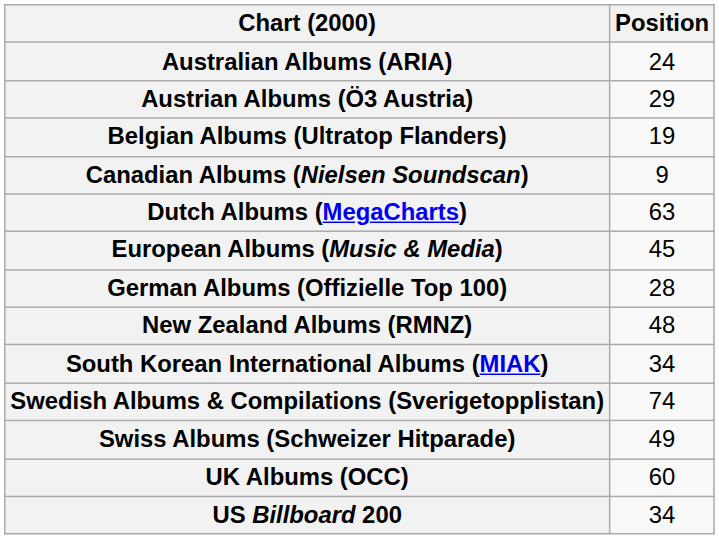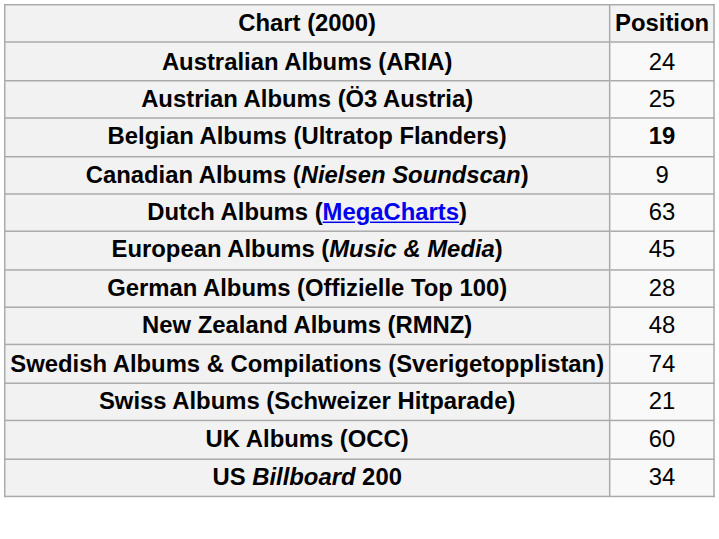 <table class="wikitable sortable plainrowheaders" style="text-align:center;">
 <tr>
 <th scope="col">Chart (2000)</th>
 <th scope="col">Position</th>
 </tr>
 <tr>
 <th scope="row">Australian Albums (ARIA)</th>
 <td align="center">24</td>
 </tr>
 <tr>
 <th scope="row">Austrian Albums (Ö3 Austria)</th>
-<td align="center">29</td>
+<td align="center">25</td>
 </tr>
 <tr>
 <th scope="row">Belgian Albums (Ultratop Flanders)</th>
-<td align="center">19</td>
+<td align="center"><strong>19</strong></td>
 </tr>
 <tr>
 <th scope="row">Canadian Albums (<em>Nielsen Soundscan</em>)</th>
 <td align="center">9</td>
 </tr>
 <tr>
 <th scope="row">Dutch Albums (<a href='#'>MegaCharts</a>)</th>
 <td align="center">63</td>
 </tr>
 <tr>
 <th scope="row">European Albums (<em>Music & Media</em>)</th>
 <td align="center">45</td>
 </tr>
 <tr>
 <th scope="row">German Albums (Offizielle Top 100)</th>
 <td align="center">28</td>
 </tr>
 <tr>
 <th scope="row">New Zealand Albums (RMNZ)</th>
 <td align="center">48</td>
 </tr>
 <tr>
-<th scope="row">South Korean International Albums (<a href='#'>MIAK</a>)</th>
-<td align="center">34</td>
-</tr>
-<tr>
 <th scope="row">Swedish Albums & Compilations (Sverigetopplistan)</th>
 <td align="center">74</td>
 </tr>
 <tr>
 <th scope="row">Swiss Albums (Schweizer Hitparade)</th>
-<td align="center">49</td>
+<td align="center">21</td>
 </tr>
 <tr>
 <th scope="row">UK Albums (OCC)</th>
 <td align="center">60</td>
 </tr>
 <tr>
 <th scope="row">US <em>Billboard</em> 200</th>
 <td align="center">34</td>
 </tr>
 </table>
